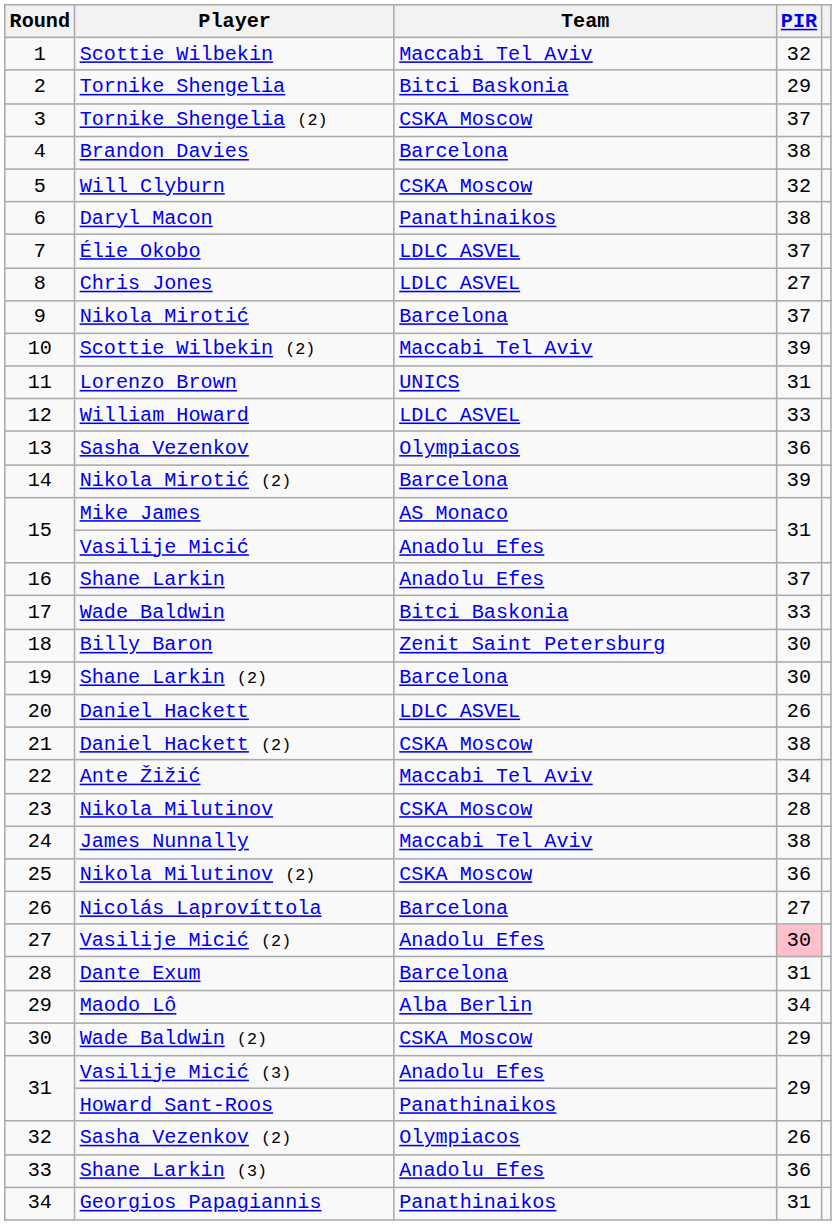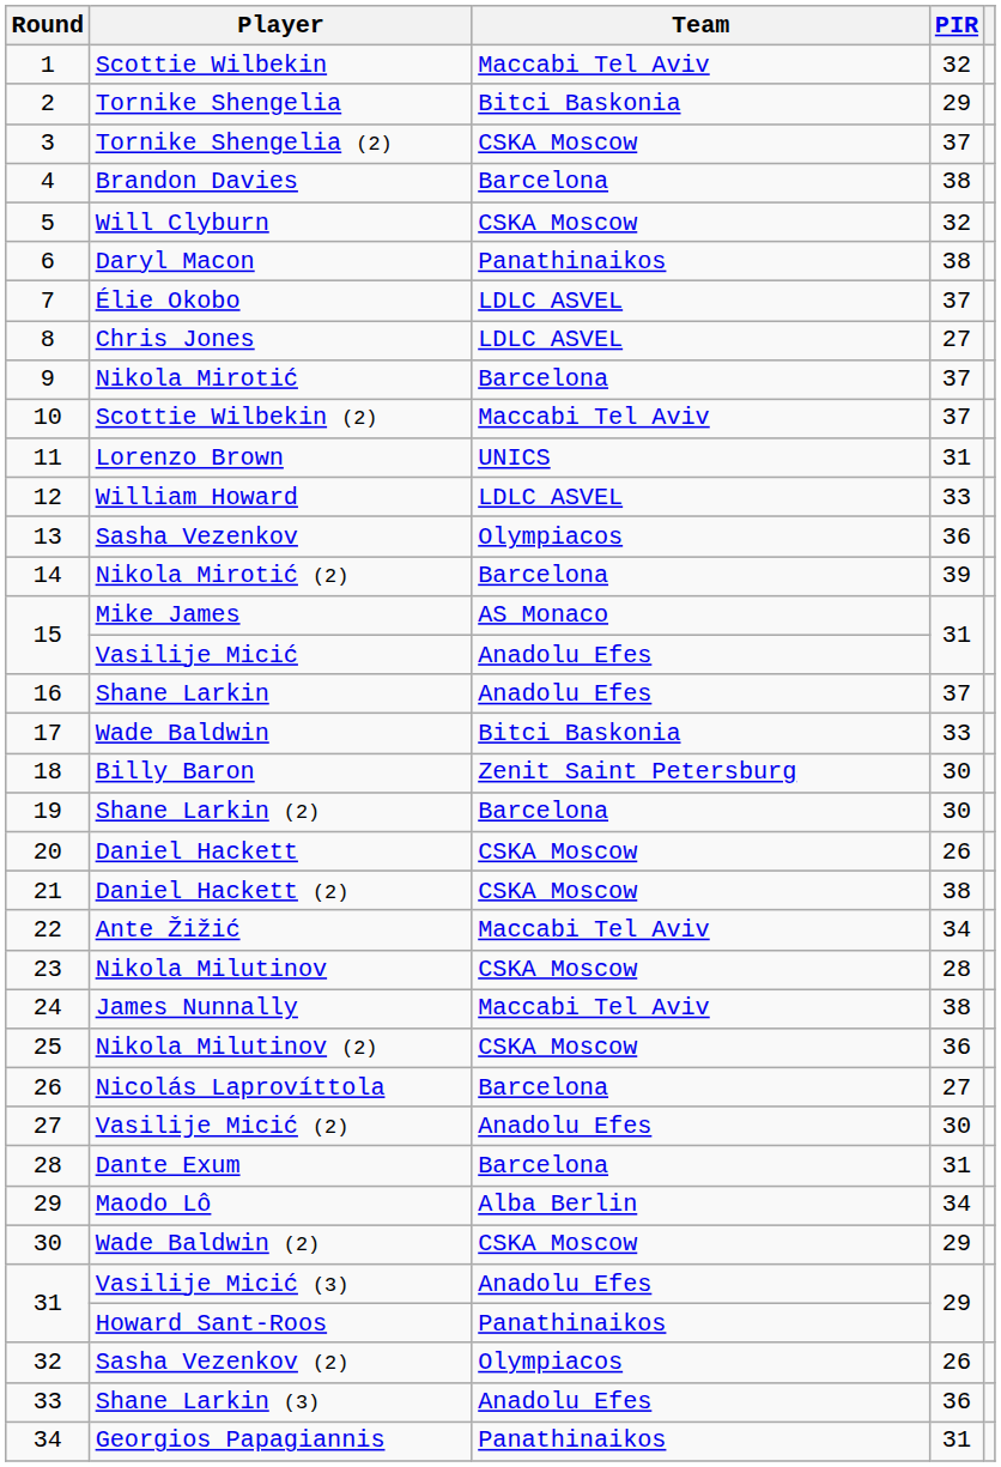 <table class="wikitable sortable" style="text-align: center;">
 <tr>
 <th>Round</th>
 <th style="width:200px;">Player</th>
 <th style="width:240px;">Team</th>
 <th><a href='#'>PIR</a></th>
 <th></th>
 </tr>
 <tr>
 <td>1</td>
 <td style="text-align:left;"> <a href='#'>Scottie Wilbekin</a></td>
 <td style="text-align:left;"> <a href='#'>Maccabi Tel Aviv</a></td>
 <td>32</td>
 <td></td>
 </tr>
 <tr>
 <td>2</td>
 <td style="text-align:left;"> <a href='#'>Tornike Shengelia</a></td>
 <td style="text-align:left;"> <a href='#'>Bitci Baskonia</a></td>
 <td>29</td>
 <td></td>
 </tr>
 <tr>
 <td>3</td>
 <td style="text-align:left;"> <a href='#'>Tornike Shengelia</a> <small>(2)</small></td>
 <td style="text-align:left;"> <a href='#'>CSKA Moscow</a></td>
 <td>37</td>
 <td></td>
 </tr>
 <tr>
 <td>4</td>
 <td style="text-align:left;"> <a href='#'>Brandon Davies</a></td>
 <td style="text-align:left;"> <a href='#'>Barcelona</a></td>
 <td>38</td>
 <td></td>
 </tr>
 <tr>
 <td>5</td>
 <td style="text-align:left;"> <a href='#'>Will Clyburn</a></td>
 <td style="text-align:left;"> <a href='#'>CSKA Moscow</a></td>
 <td>32</td>
 <td></td>
 </tr>
 <tr>
 <td>6</td>
 <td style="text-align:left;"> <a href='#'>Daryl Macon</a></td>
 <td style="text-align:left;"> <a href='#'>Panathinaikos</a></td>
 <td>38</td>
 <td></td>
 </tr>
 <tr>
 <td>7</td>
 <td style="text-align:left;"> <a href='#'>Élie Okobo</a></td>
 <td style="text-align:left;"> <a href='#'>LDLC ASVEL</a></td>
 <td>37</td>
 <td></td>
 </tr>
 <tr>
 <td>8</td>
 <td style="text-align:left;"> <a href='#'>Chris Jones</a></td>
 <td style="text-align:left;"> <a href='#'>LDLC ASVEL</a></td>
 <td>27</td>
 <td></td>
 </tr>
 <tr>
 <td>9</td>
 <td style="text-align:left;"> <a href='#'>Nikola Mirotić</a></td>
 <td style="text-align:left;"> <a href='#'>Barcelona</a></td>
 <td>37</td>
 <td></td>
 </tr>
 <tr>
 <td>10</td>
 <td style="text-align:left;"> <a href='#'>Scottie Wilbekin</a> <small>(2)</small></td>
 <td style="text-align:left;"> <a href='#'>Maccabi Tel Aviv</a></td>
-<td>39</td>
+<td>37</td>
 <td></td>
 </tr>
 <tr>
 <td>11</td>
 <td style="text-align:left;"> <a href='#'>Lorenzo Brown</a></td>
 <td style="text-align:left;"> <a href='#'>UNICS</a></td>
 <td>31</td>
 <td></td>
 </tr>
 <tr>
 <td>12</td>
 <td style="text-align:left;"> <a href='#'>William Howard</a></td>
 <td style="text-align:left;"> <a href='#'>LDLC ASVEL</a></td>
 <td>33</td>
 <td></td>
 </tr>
 <tr>
 <td>13</td>
 <td style="text-align:left;"> <a href='#'>Sasha Vezenkov</a></td>
 <td style="text-align:left;"> <a href='#'>Olympiacos</a></td>
 <td>36</td>
 <td></td>
 </tr>
 <tr>
 <td>14</td>
 <td style="text-align:left;"> <a href='#'>Nikola Mirotić</a> <small>(2)</small></td>
 <td style="text-align:left;"> <a href='#'>Barcelona</a></td>
 <td>39</td>
 <td></td>
 </tr>
 <tr>
 <td rowspan=2>15</td>
 <td style="text-align:left;"> <a href='#'>Mike James</a></td>
 <td style="text-align:left;"> <a href='#'>AS Monaco</a></td>
 <td rowspan=2>31</td>
 <td rowspan=2></td>
 </tr>
 <tr>
 <td style="text-align:left;"> <a href='#'>Vasilije Micić</a></td>
 <td style="text-align:left;"> <a href='#'>Anadolu Efes</a></td>
 </tr>
 <tr>
 <td>16</td>
 <td style="text-align:left;"> <a href='#'>Shane Larkin</a></td>
 <td style="text-align:left;"> <a href='#'>Anadolu Efes</a></td>
 <td>37</td>
 <td></td>
 </tr>
 <tr>
 <td>17</td>
 <td style="text-align:left;"> <a href='#'>Wade Baldwin</a></td>
 <td style="text-align:left;"> <a href='#'>Bitci Baskonia</a></td>
 <td>33</td>
 <td></td>
 </tr>
 <tr>
 <td>18</td>
 <td style="text-align:left;"> <a href='#'>Billy Baron</a></td>
 <td style="text-align:left;"> <a href='#'>Zenit Saint Petersburg</a></td>
 <td>30</td>
 <td></td>
 </tr>
 <tr>
 <td>19</td>
 <td style="text-align:left;"> <a href='#'>Shane Larkin</a> <small>(2)</small></td>
 <td style="text-align:left;"> <a href='#'>Barcelona</a></td>
 <td>30</td>
 <td></td>
 </tr>
 <tr>
 <td>20</td>
 <td style="text-align:left;"> <a href='#'>Daniel Hackett</a></td>
-<td style="text-align:left;"> <a href='#'>LDLC ASVEL</a></td>
+<td style="text-align:left;"> <a href='#'>CSKA Moscow</a></td>
 <td>26</td>
 <td></td>
 </tr>
 <tr>
 <td>21</td>
 <td style="text-align:left;"> <a href='#'>Daniel Hackett</a> <small>(2)</small></td>
 <td style="text-align:left;"> <a href='#'>CSKA Moscow</a></td>
 <td>38</td>
 <td></td>
 </tr>
 <tr>
 <td>22</td>
 <td style="text-align:left;"> <a href='#'>Ante Žižić</a></td>
 <td style="text-align:left;"> <a href='#'>Maccabi Tel Aviv</a></td>
 <td>34</td>
 <td></td>
 </tr>
 <tr>
 <td>23</td>
 <td style="text-align:left;"> <a href='#'>Nikola Milutinov</a></td>
 <td style="text-align:left;"> <a href='#'>CSKA Moscow</a></td>
 <td>28</td>
 <td></td>
 </tr>
 <tr>
 <td>24</td>
 <td style="text-align:left;"> <a href='#'>James Nunnally</a></td>
 <td style="text-align:left;"> <a href='#'>Maccabi Tel Aviv</a></td>
 <td>38</td>
 <td></td>
 </tr>
 <tr>
 <td>25</td>
 <td style="text-align:left;"> <a href='#'>Nikola Milutinov</a> <small>(2)</small></td>
 <td style="text-align:left;"> <a href='#'>CSKA Moscow</a></td>
 <td>36</td>
 <td></td>
 </tr>
 <tr>
 <td>26</td>
 <td style="text-align:left;"> <a href='#'>Nicolás Laprovíttola</a></td>
 <td style="text-align:left;"> <a href='#'>Barcelona</a></td>
 <td>27</td>
 <td></td>
 </tr>
 <tr>
 <td>27</td>
 <td style="text-align:left;"> <a href='#'>Vasilije Micić</a> <small>(2)</small></td>
 <td style="text-align:left;"> <a href='#'>Anadolu Efes</a></td>
-<td style="background: pink;">30</td>
+<td>30</td>
 <td></td>
 </tr>
 <tr>
 <td>28</td>
 <td style="text-align:left;"> <a href='#'>Dante Exum</a></td>
 <td style="text-align:left;"> <a href='#'>Barcelona</a></td>
 <td>31</td>
 <td></td>
 </tr>
 <tr>
 <td>29</td>
 <td style="text-align:left;"> <a href='#'>Maodo Lô</a></td>
 <td style="text-align:left;"> <a href='#'>Alba Berlin</a></td>
 <td>34</td>
 <td></td>
 </tr>
 <tr>
 <td>30</td>
 <td style="text-align:left;"> <a href='#'>Wade Baldwin</a> <small>(2)</small></td>
 <td style="text-align:left;"> <a href='#'>CSKA Moscow</a></td>
 <td>29</td>
 <td></td>
 </tr>
 <tr>
 <td rowspan=2>31</td>
 <td style="text-align:left;"> <a href='#'>Vasilije Micić</a> <small>(3)</small></td>
 <td style="text-align:left;"> <a href='#'>Anadolu Efes</a></td>
 <td rowspan=2>29</td>
 <td rowspan=2></td>
 </tr>
 <tr>
 <td style="text-align:left;"> <a href='#'>Howard Sant-Roos</a></td>
 <td style="text-align:left;"> <a href='#'>Panathinaikos</a></td>
 </tr>
 <tr>
 <td>32</td>
 <td style="text-align:left;"> <a href='#'>Sasha Vezenkov</a> <small>(2)</small></td>
 <td style="text-align:left;"> <a href='#'>Olympiacos</a></td>
 <td>26</td>
 <td></td>
 </tr>
 <tr>
 <td>33</td>
 <td style="text-align:left;"> <a href='#'>Shane Larkin</a> <small>(3)</small></td>
 <td style="text-align:left;"> <a href='#'>Anadolu Efes</a></td>
 <td>36</td>
 <td></td>
 </tr>
 <tr>
 <td>34</td>
 <td style="text-align:left;"> <a href='#'>Georgios Papagiannis</a></td>
 <td style="text-align:left;"> <a href='#'>Panathinaikos</a></td>
 <td>31</td>
 <td></td>
 </tr>
 </table>
